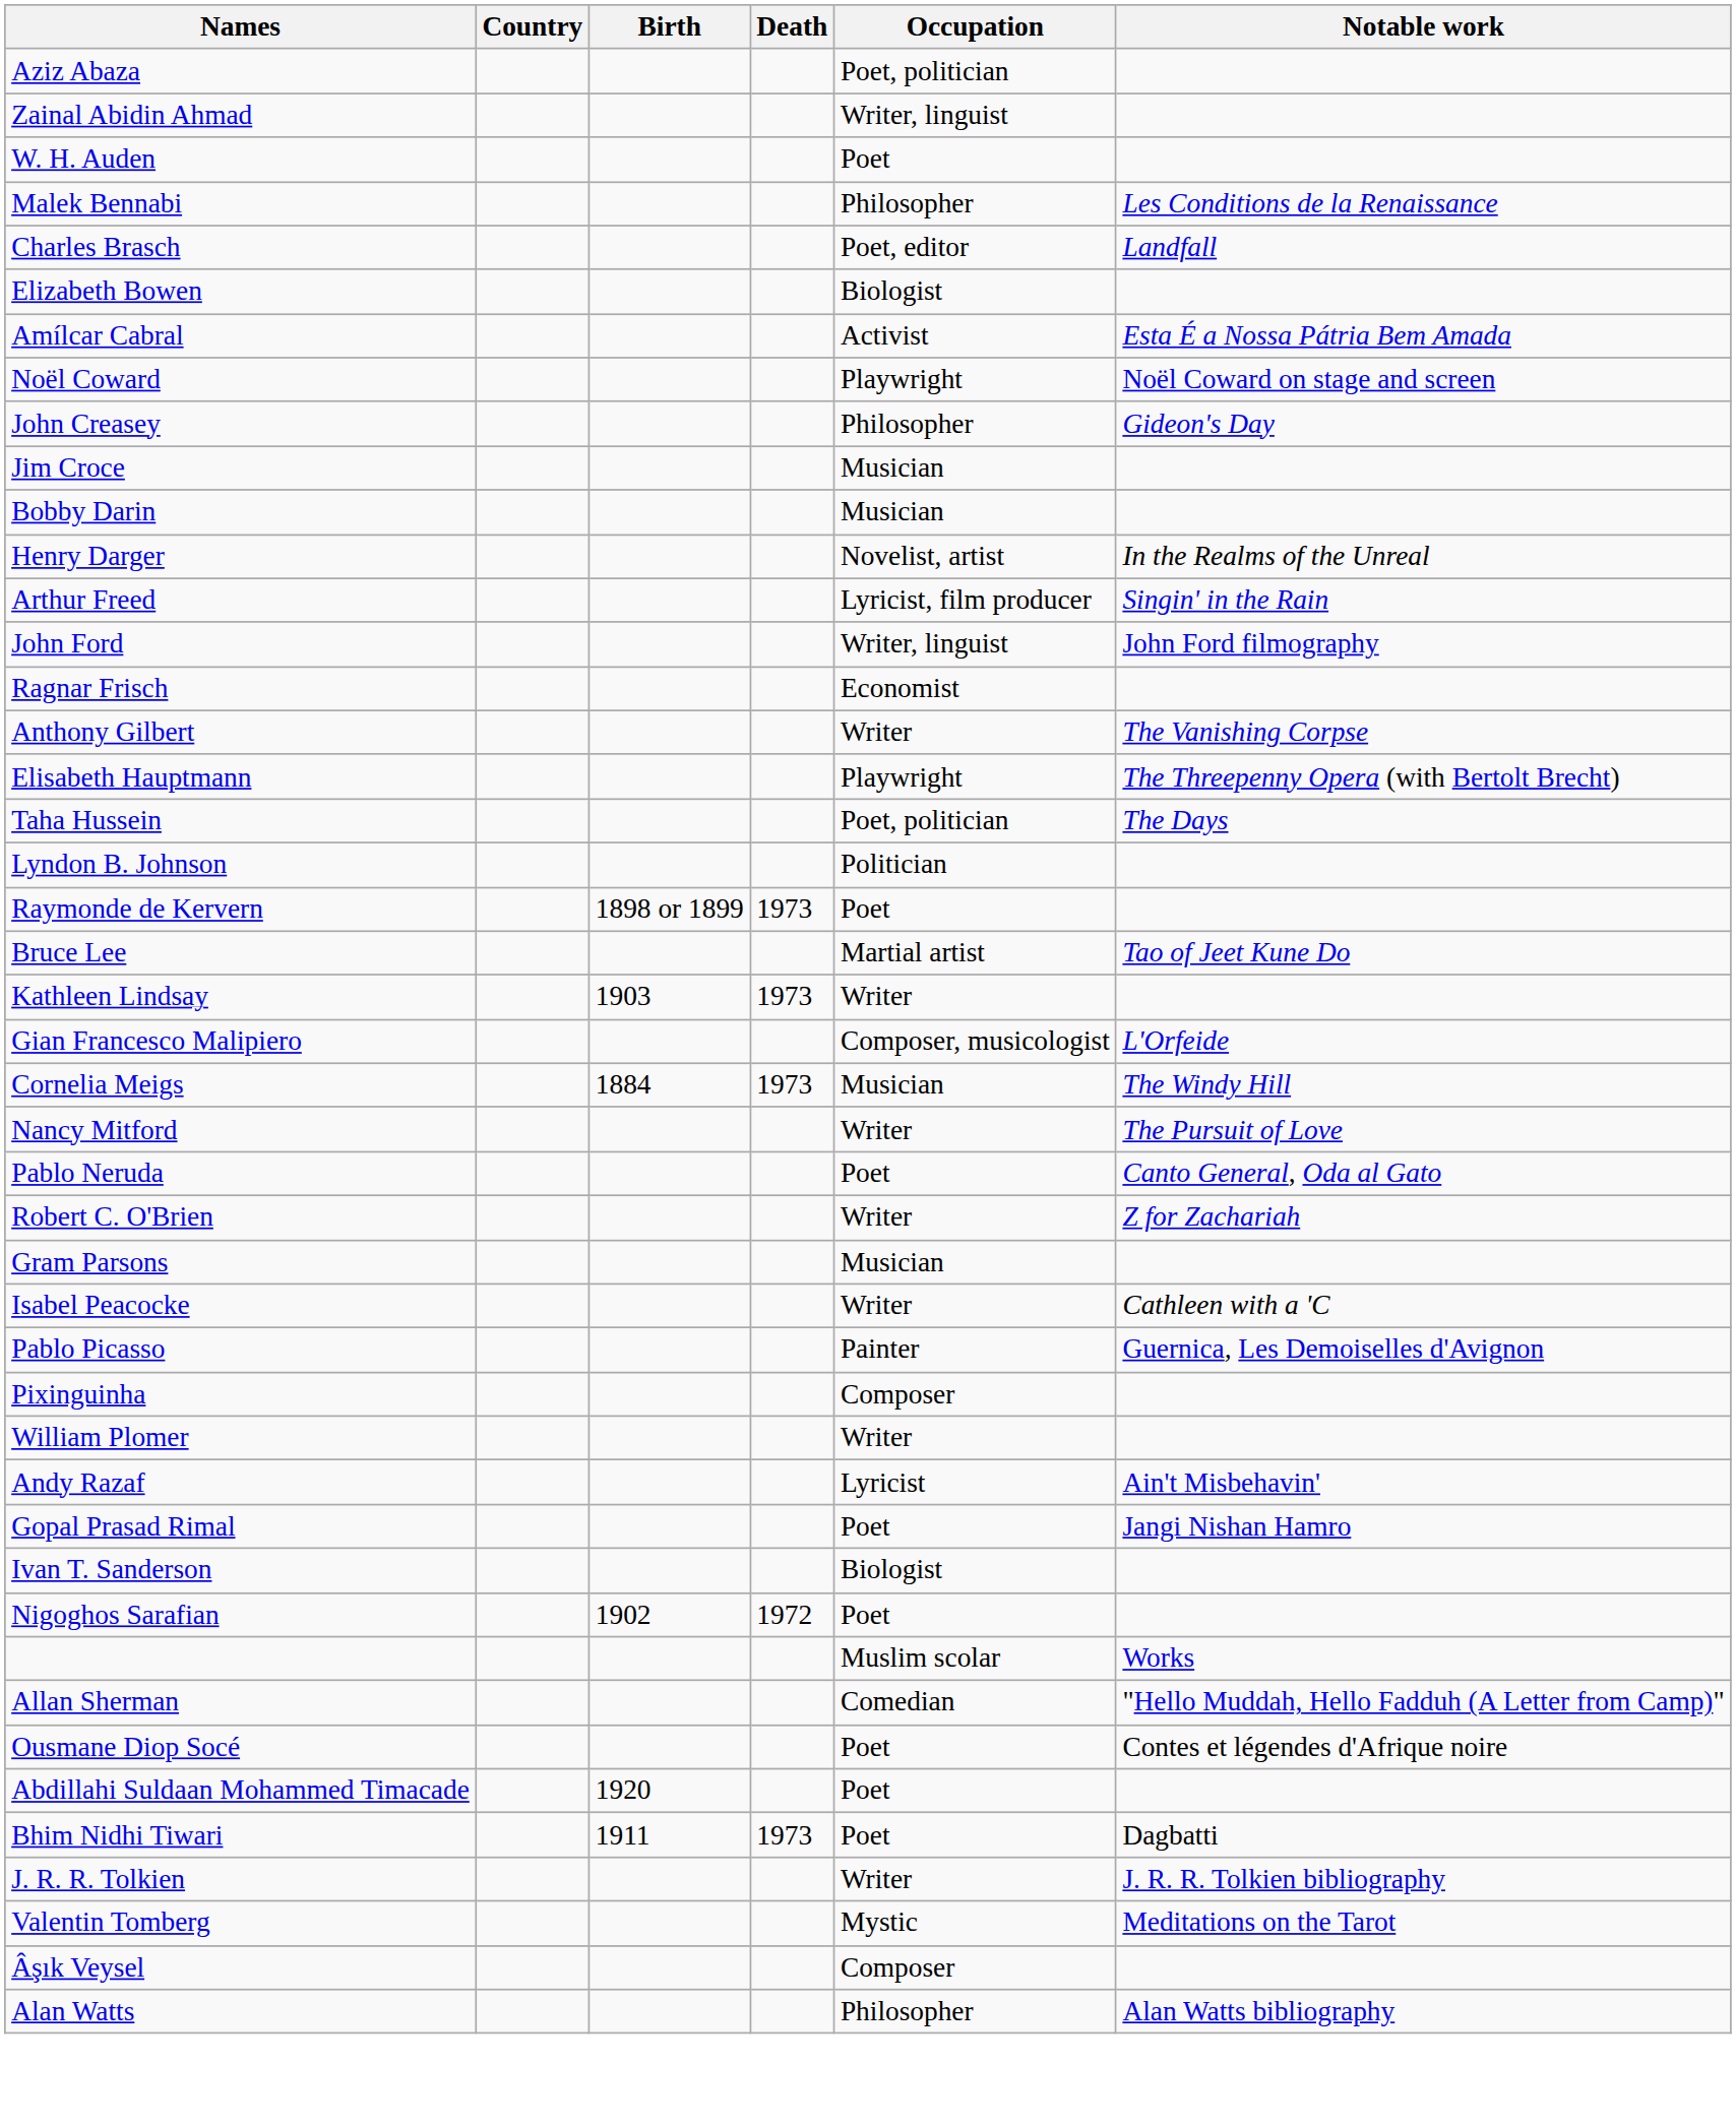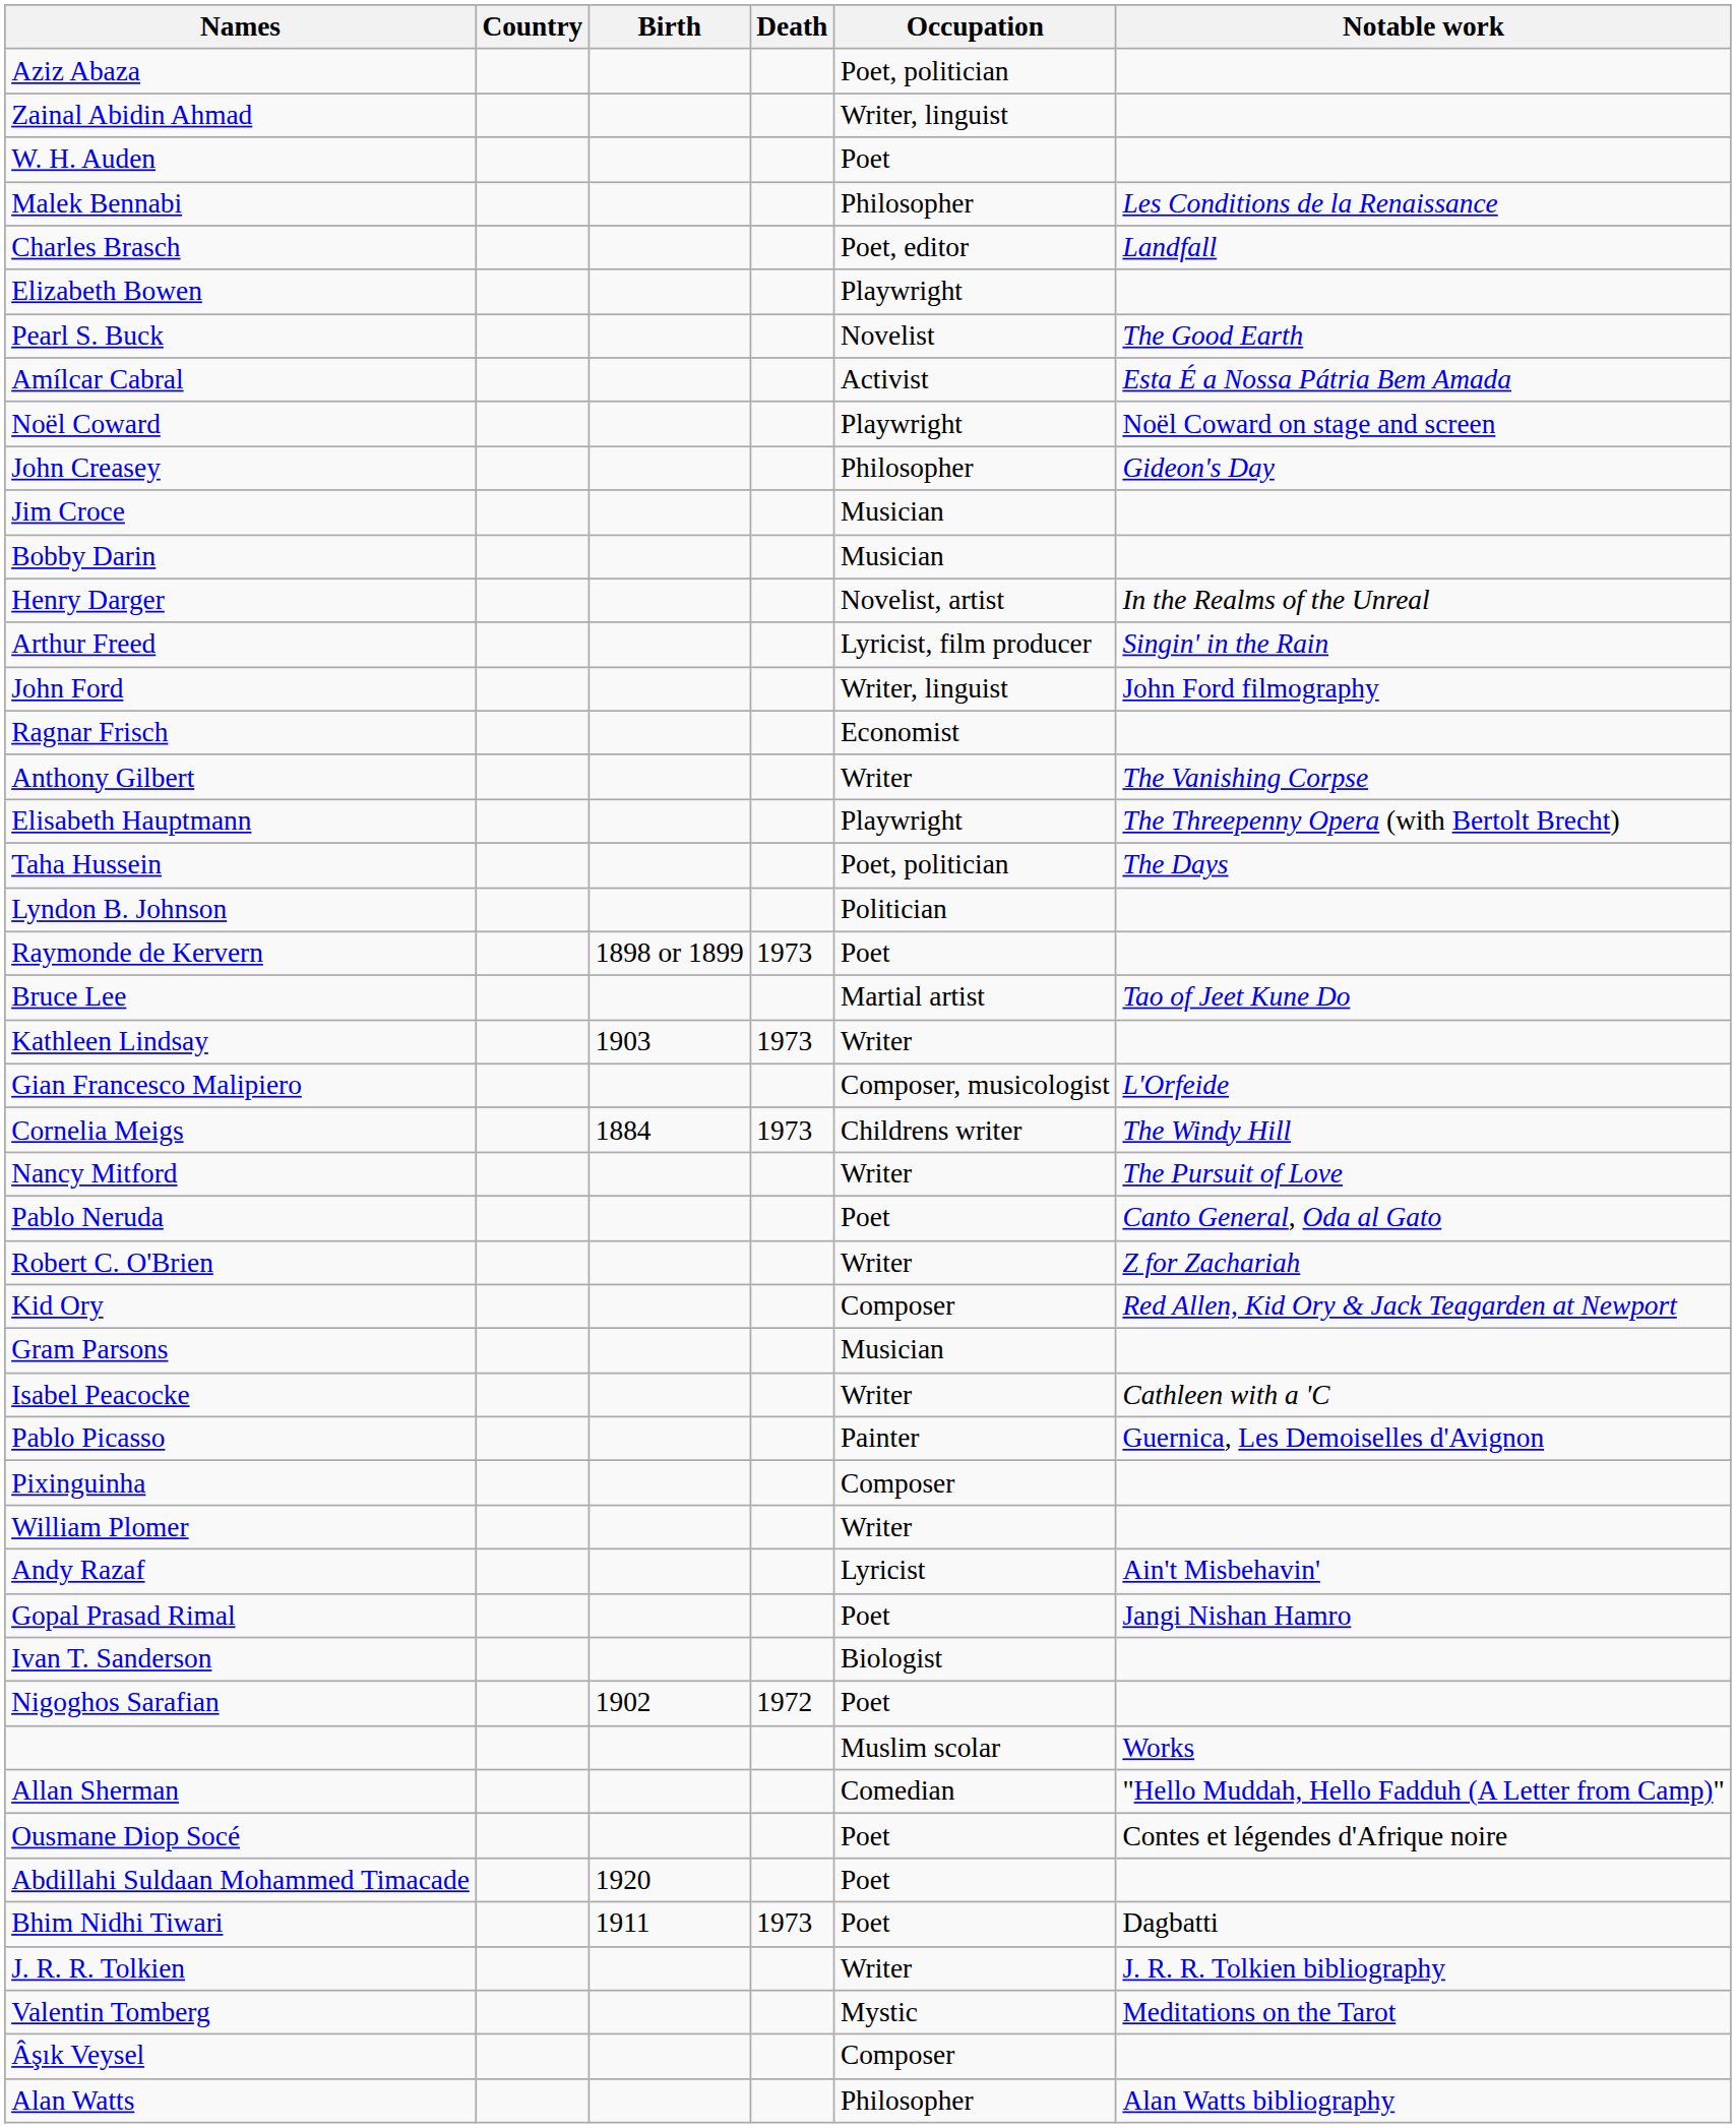 <table class="wikitable sortable" border="1" style="border-spacing:0 style="width:100%">
 <tr>
 <th>Names</th>
 <th>Country</th>
 <th>Birth</th>
 <th>Death</th>
 <th>Occupation</th>
 <th>Notable work</th>
 </tr>
 <tr>
 <td><a href='#'>Aziz Abaza</a></td>
 <td></td>
 <td></td>
 <td></td>
 <td>Poet, politician</td>
 <td></td>
 </tr>
 <tr>
 <td><a href='#'>Zainal Abidin Ahmad</a></td>
 <td></td>
 <td></td>
 <td></td>
 <td>Writer, linguist</td>
 <td></td>
 </tr>
 <tr>
 <td><a href='#'>W. H. Auden</a></td>
 <td></td>
 <td></td>
 <td></td>
 <td>Poet</td>
 <td></td>
 </tr>
 <tr>
 <td><a href='#'>Malek Bennabi</a></td>
 <td></td>
 <td></td>
 <td></td>
 <td>Philosopher</td>
 <td><em><a href='#'>Les Conditions de la Renaissance</a></em></td>
 </tr>
 <tr>
 <td><a href='#'>Charles Brasch</a></td>
 <td></td>
 <td></td>
 <td></td>
 <td>Poet, editor</td>
 <td><em><a href='#'>Landfall</a></em></td>
 </tr>
 <tr>
 <td><a href='#'>Elizabeth Bowen</a></td>
 <td><br></td>
 <td></td>
 <td></td>
-<td>Biologist</td>
+<td>Playwright</td>
 <td></td>
+</tr>
+<tr>
+<td><a href='#'>Pearl S. Buck</a></td>
+<td></td>
+<td></td>
+<td></td>
+<td>Novelist</td>
+<td><em><a href='#'>The Good Earth</a></em></td>
 </tr>
 <tr>
 <td><a href='#'>Amílcar Cabral</a></td>
 <td><br></td>
 <td></td>
 <td></td>
 <td>Activist</td>
 <td><em><a href='#'>Esta É a Nossa Pátria Bem Amada</a></em></td>
 </tr>
 <tr>
 <td><a href='#'>Noël Coward</a></td>
 <td></td>
 <td></td>
 <td></td>
 <td>Playwright</td>
 <td><a href='#'>Noël Coward on stage and screen</a></td>
 </tr>
 <tr>
 <td><a href='#'>John Creasey</a></td>
 <td></td>
 <td></td>
 <td></td>
 <td>Philosopher</td>
 <td><em><a href='#'>Gideon's Day</a></em></td>
 </tr>
 <tr>
 <td><a href='#'>Jim Croce</a></td>
 <td></td>
 <td></td>
 <td></td>
 <td>Musician</td>
 <td></td>
 </tr>
 <tr>
 <td><a href='#'>Bobby Darin</a></td>
 <td></td>
 <td></td>
 <td></td>
 <td>Musician</td>
 <td></td>
 </tr>
 <tr>
 <td><a href='#'>Henry Darger</a></td>
 <td></td>
 <td></td>
 <td></td>
 <td>Novelist, artist</td>
 <td><em>In the Realms of the Unreal</em></td>
 </tr>
 <tr>
 <td><a href='#'>Arthur Freed</a></td>
 <td></td>
 <td></td>
 <td></td>
 <td>Lyricist, film producer</td>
 <td><em><a href='#'>Singin' in the Rain</a></em></td>
 </tr>
 <tr>
 <td><a href='#'>John Ford</a></td>
 <td></td>
 <td></td>
 <td></td>
 <td>Writer, linguist</td>
 <td><a href='#'>John Ford filmography</a></td>
 </tr>
 <tr>
 <td><a href='#'>Ragnar Frisch</a></td>
 <td></td>
 <td></td>
 <td></td>
 <td>Economist</td>
 <td></td>
 </tr>
 <tr>
 <td><a href='#'>Anthony Gilbert</a></td>
 <td></td>
 <td></td>
 <td></td>
 <td>Writer</td>
 <td><em><a href='#'>The Vanishing Corpse</a></em></td>
 </tr>
 <tr>
 <td><a href='#'>Elisabeth Hauptmann</a></td>
 <td></td>
 <td></td>
 <td></td>
 <td>Playwright</td>
 <td><em><a href='#'>The Threepenny Opera</a></em> (with <a href='#'>Bertolt Brecht</a>)</td>
 </tr>
 <tr>
 <td><a href='#'>Taha Hussein</a></td>
 <td></td>
 <td></td>
 <td></td>
 <td>Poet, politician</td>
 <td><em><a href='#'>The Days</a></em></td>
 </tr>
 <tr>
 <td><a href='#'>Lyndon B. Johnson</a></td>
 <td></td>
 <td></td>
 <td></td>
 <td>Politician</td>
 <td></td>
 </tr>
 <tr>
 <td><a href='#'>Raymonde de Kervern</a></td>
 <td></td>
 <td>1898 or 1899</td>
 <td>1973</td>
 <td>Poet</td>
 <td></td>
 </tr>
 <tr>
 <td><a href='#'>Bruce Lee</a></td>
 <td></td>
 <td></td>
 <td></td>
 <td>Martial artist</td>
 <td><em><a href='#'>Tao of Jeet Kune Do</a></em></td>
 </tr>
 <tr>
 <td><a href='#'>Kathleen Lindsay</a></td>
 <td></td>
 <td>1903</td>
 <td>1973</td>
 <td>Writer</td>
 <td></td>
 </tr>
 <tr>
 <td><a href='#'>Gian Francesco Malipiero</a></td>
 <td></td>
 <td></td>
 <td></td>
 <td>Composer, musicologist</td>
 <td><em><a href='#'>L'Orfeide</a></em></td>
 </tr>
 <tr>
 <td><a href='#'>Cornelia Meigs</a></td>
 <td></td>
 <td>1884</td>
 <td>1973</td>
-<td>Musician</td>
+<td>Childrens writer</td>
 <td><em><a href='#'>The Windy Hill</a></em></td>
 </tr>
 <tr>
 <td><a href='#'>Nancy Mitford</a></td>
 <td></td>
 <td></td>
 <td></td>
 <td>Writer</td>
 <td><em><a href='#'>The Pursuit of Love</a></em></td>
 </tr>
 <tr>
 <td><a href='#'>Pablo Neruda</a></td>
 <td></td>
 <td></td>
 <td></td>
 <td>Poet</td>
 <td><em><a href='#'>Canto General</a></em>, <em><a href='#'>Oda al Gato</a></em></td>
 </tr>
 <tr>
 <td><a href='#'>Robert C. O'Brien</a></td>
 <td></td>
 <td></td>
 <td></td>
 <td>Writer</td>
 <td><em><a href='#'>Z for Zachariah</a></em></td>
+</tr>
+<tr>
+<td><a href='#'>Kid Ory</a></td>
+<td></td>
+<td></td>
+<td></td>
+<td>Composer</td>
+<td><em><a href='#'>Red Allen, Kid Ory & Jack Teagarden at Newport</a></em></td>
 </tr>
 <tr>
 <td><a href='#'>Gram Parsons</a></td>
 <td></td>
 <td></td>
 <td></td>
 <td>Musician</td>
 <td></td>
 </tr>
 <tr>
 <td><a href='#'>Isabel Peacocke</a></td>
 <td></td>
 <td></td>
 <td></td>
 <td>Writer</td>
 <td><em>Cathleen with a 'C<strong></td>
 </tr>
 <tr>
 <td><a href='#'>Pablo Picasso</a></td>
 <td></td>
 <td></td>
 <td></td>
 <td>Painter</td>
 <td></em><a href='#'>Guernica</a><em>, </em><a href='#'>Les Demoiselles d'Avignon</a><em></td>
 </tr>
 <tr>
 <td><a href='#'>Pixinguinha</a></td>
 <td></td>
 <td></td>
 <td></td>
 <td>Composer</td>
 <td></td>
 </tr>
 <tr>
 <td><a href='#'>William Plomer</a></td>
 <td></td>
 <td></td>
 <td></td>
 <td>Writer</td>
 <td></td>
 </tr>
 <tr>
 <td><a href='#'>Andy Razaf</a></td>
 <td></td>
 <td></td>
 <td></td>
 <td>Lyricist</td>
 <td></em><a href='#'>Ain't Misbehavin'</a><em></td>
 </tr>
 <tr>
 <td><a href='#'>Gopal Prasad Rimal</a></td>
 <td></td>
 <td></td>
 <td></td>
 <td>Poet</td>
 <td></em><a href='#'>Jangi Nishan Hamro</a><em></td>
 </tr>
 <tr>
 <td><a href='#'>Ivan T. Sanderson</a></td>
 <td></td>
 <td></td>
 <td></td>
 <td>Biologist</td>
 <td></td>
 </tr>
 <tr>
 <td><a href='#'>Nigoghos Sarafian</a></td>
 <td></td>
 <td>1902</td>
 <td>1972</td>
 <td>Poet</td>
 <td></td>
 </tr>
 <tr>
 <td></td>
 <td> </td>
 <td></td>
 <td></td>
 <td>Muslim scolar</td>
 <td><a href='#'>Works</a></td>
 </tr>
 <tr>
 <td><a href='#'>Allan Sherman</a></td>
 <td></td>
 <td></td>
 <td></td>
 <td>Comedian</td>
 <td>"<a href='#'>Hello Muddah, Hello Fadduh (A Letter from Camp)</a>"</td>
 </tr>
 <tr>
 <td><a href='#'>Ousmane Diop Socé</a></td>
 <td></td>
 <td></td>
 <td></td>
 <td>Poet</td>
 <td></em>Contes et légendes d'Afrique noire<em></td>
 </tr>
 <tr>
 <td><a href='#'>Abdillahi Suldaan Mohammed Timacade</a></td>
 <td></td>
 <td>1920</td>
 <td></td>
 <td>Poet</td>
 <td></td>
 </tr>
 <tr>
 <td><a href='#'>Bhim Nidhi Tiwari</a></td>
 <td></td>
 <td>1911</td>
 <td>1973</td>
 <td>Poet</td>
 <td></em>Dagbatti<em></td>
 </tr>
 <tr>
 <td><a href='#'>J. R. R. Tolkien</a></td>
 <td></td>
 <td></td>
 <td></td>
 <td>Writer</td>
 <td><a href='#'>J. R. R. Tolkien bibliography</a></td>
 </tr>
 <tr>
 <td><a href='#'>Valentin Tomberg</a></td>
 <td></td>
 <td></td>
 <td></td>
 <td>Mystic</td>
 <td></em><a href='#'>Meditations on the Tarot</a><em></td>
 </tr>
 <tr>
 <td><a href='#'>Âşık Veysel</a></td>
 <td></td>
 <td></td>
 <td></td>
 <td>Composer</td>
 <td></td>
 </tr>
 <tr>
 <td><a href='#'>Alan Watts</a></td>
 <td></td>
 <td></td>
 <td></td>
 <td>Philosopher</td>
 <td><a href='#'>Alan Watts bibliography</a></td>
 </tr>
 </table>
